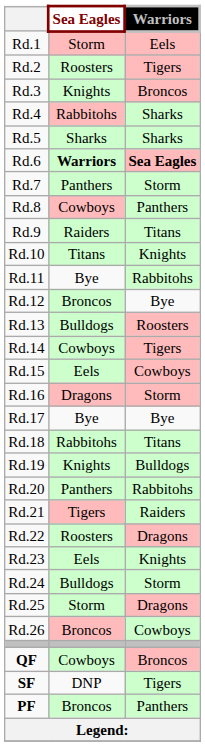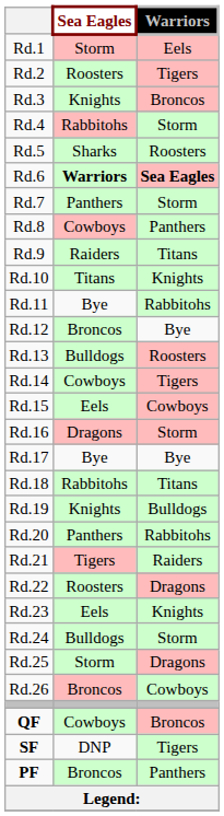 <table class="wikitable"; align=left style="font-size:70%; text-align: center; height: 30px; padding:10px">
 <tr>
 <th></th>
 <th style="border: 2px solid maroon; background: white; color: maroon">Sea Eagles</th>
 <th style="border: 2px solid silver; background: black; color: silver">Warriors</th>
 </tr>
 <tr>
 <td>Rd.1</td>
 <td style="background: #FFBBBB">Storm</td>
 <td style="background: #FFBBBB">Eels</td>
 </tr>
 <tr>
 <td>Rd.2</td>
 <td style="background: #CCFFCC">Roosters</td>
 <td style="background: #FFBBBB">Tigers</td>
 </tr>
 <tr>
 <td>Rd.3</td>
 <td style="background: #CCFFCC">Knights</td>
 <td style="background: #FFBBBB">Broncos</td>
 </tr>
 <tr>
 <td>Rd.4</td>
 <td style="background: #FFBBBB">Rabbitohs</td>
-<td style="background: #CCFFCC">Sharks</td>
+<td style="background: #CCFFCC">Storm</td>
 </tr>
 <tr>
 <td>Rd.5</td>
 <td style="background: #CCFFCC">Sharks</td>
-<td style="background: #CCFFCC">Sharks</td>
+<td style="background: #CCFFCC">Roosters</td>
 </tr>
 <tr>
 <td>Rd.6</td>
 <td style="background: #CCFFCC"><strong>Warriors</strong></td>
 <td style="background: #FFBBBB"><strong>Sea Eagles</strong></td>
 </tr>
 <tr>
 <td>Rd.7</td>
 <td style="background: #CCFFCC">Panthers</td>
 <td style="background: #CCFFCC">Storm</td>
 </tr>
 <tr>
 <td>Rd.8</td>
 <td style="background: #FFBBBB">Cowboys</td>
 <td style="background: #CCFFCC">Panthers</td>
 </tr>
 <tr>
 <td>Rd.9</td>
 <td style="background: #CCFFCC">Raiders</td>
 <td style="background: #CCFFCC">Titans</td>
 </tr>
 <tr>
 <td>Rd.10</td>
 <td style="background: #CCFFCC">Titans</td>
 <td style="background: #CCFFCC">Knights</td>
 </tr>
 <tr>
 <td>Rd.11</td>
 <td>Bye</td>
 <td style="background: #CCFFCC">Rabbitohs</td>
 </tr>
 <tr>
 <td>Rd.12</td>
 <td style="background: #CCFFCC">Broncos</td>
 <td>Bye</td>
 </tr>
 <tr>
 <td>Rd.13</td>
 <td style="background: #CCFFCC">Bulldogs</td>
 <td style="background: #FFBBBB">Roosters</td>
 </tr>
 <tr>
 <td>Rd.14</td>
 <td style="background: #CCFFCC">Cowboys</td>
 <td style="background: #FFBBBB">Tigers</td>
 </tr>
 <tr>
 <td>Rd.15</td>
 <td style="background: #CCFFCC">Eels</td>
 <td style="background: #FFBBBB">Cowboys</td>
 </tr>
 <tr>
 <td>Rd.16</td>
 <td style="background: #FFBBBB">Dragons</td>
 <td style="background: #FFBBBB">Storm</td>
 </tr>
 <tr>
 <td>Rd.17</td>
 <td>Bye</td>
 <td>Bye</td>
 </tr>
 <tr>
 <td>Rd.18</td>
 <td style="background: #CCFFCC">Rabbitohs</td>
 <td style="background: #CCFFCC">Titans</td>
 </tr>
 <tr>
 <td>Rd.19</td>
 <td style="background: #CCFFCC">Knights</td>
 <td style="background: #CCFFCC">Bulldogs</td>
 </tr>
 <tr>
 <td>Rd.20</td>
 <td style="background: #CCFFCC">Panthers</td>
 <td style="background: #CCFFCC">Rabbitohs</td>
 </tr>
 <tr>
 <td>Rd.21</td>
 <td style="background: #FFBBBB">Tigers</td>
 <td style="background: #CCFFCC">Raiders</td>
 </tr>
 <tr>
 <td>Rd.22</td>
 <td style="background: #CCFFCC">Roosters</td>
 <td style="background: #FFBBBB">Dragons</td>
 </tr>
 <tr>
 <td>Rd.23</td>
 <td style="background: #CCFFCC">Eels</td>
 <td style="background: #CCFFCC">Knights</td>
 </tr>
 <tr>
 <td>Rd.24</td>
 <td style="background: #CCFFCC">Bulldogs</td>
 <td style="background: #CCFFCC">Storm</td>
 </tr>
 <tr>
 <td>Rd.25</td>
 <td style="background: #CCFFCC">Storm</td>
 <td style="background: #FFBBBB">Dragons</td>
 </tr>
 <tr>
 <td>Rd.26</td>
 <td style="background: #FFBBBB">Broncos</td>
 <td style="background: #CCFFCC">Cowboys</td>
 </tr>
 <tr>
 <td style="background: silver"></td>
 <td style="background: silver"></td>
 <td style="background: silver"></td>
 </tr>
 <tr>
 <td><strong>QF</strong></td>
 <td style="background: #CCFFCC">Cowboys</td>
 <td style="background: #FFBBBB">Broncos</td>
 </tr>
 <tr>
 <td><strong>SF</strong></td>
 <td>DNP</td>
 <td style="background: #CCFFCC">Tigers</td>
 </tr>
 <tr>
 <td><strong>PF</strong></td>
 <td style="background: #CCFFCC">Broncos</td>
 <td style="background: #CCFFCC">Panthers</td>
 </tr>
 <tr>
 <th colspan="11"><strong>Legend</strong>:  </th>
 </tr>
 <tr>
 </tr>
 </table>
